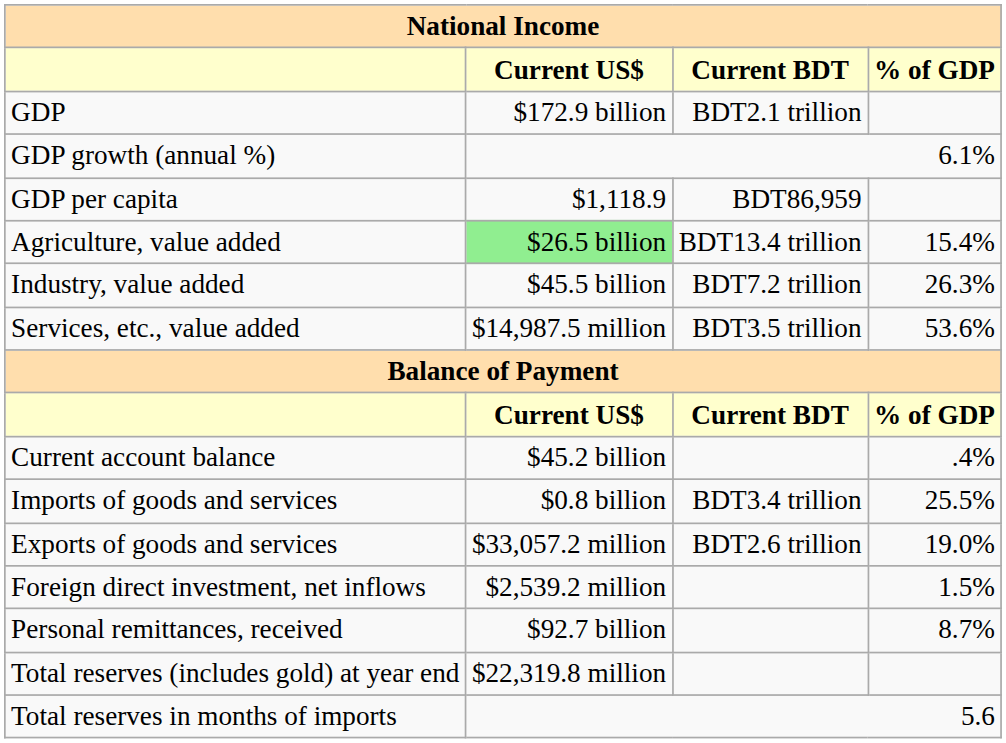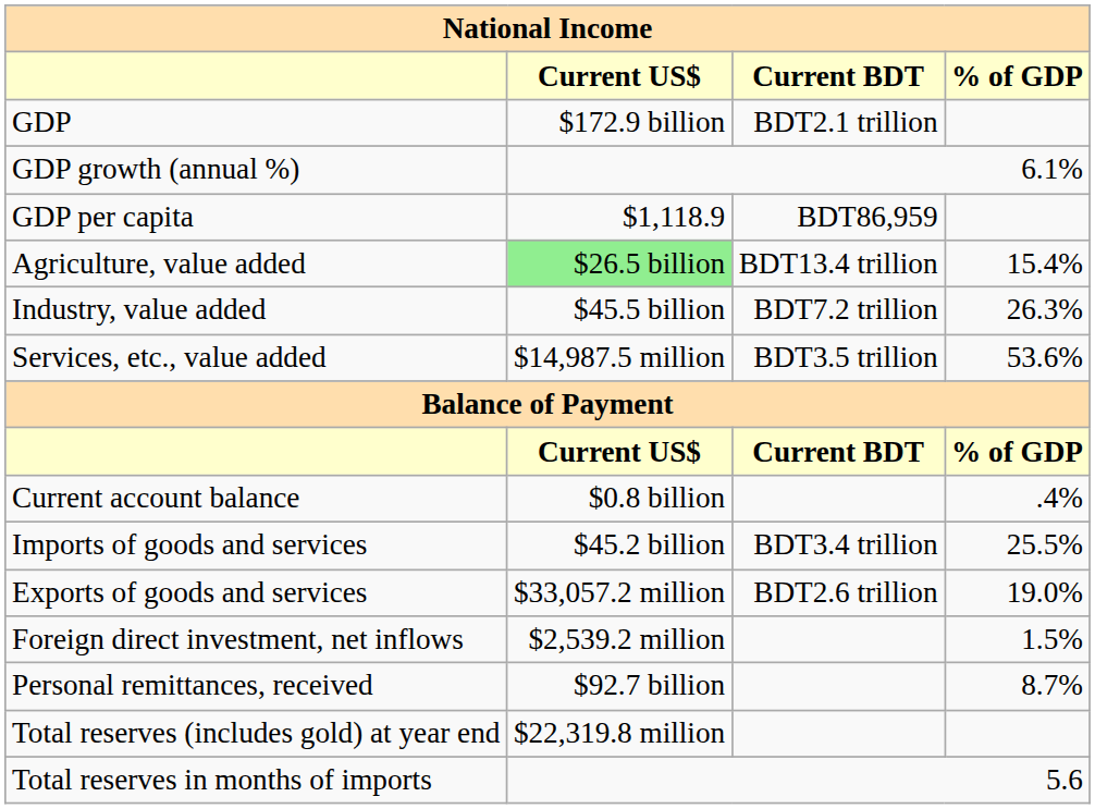 <table class="wikitable">
 <tr>
 <th colspan="4" style="background: #ffdead;">National Income</th>
 </tr>
 <tr>
 <th style="background: #ffffcd;"></th>
 <th style="background: #ffffcd;">Current US$</th>
 <th style="background: #ffffcd;">Current BDT</th>
 <th style="background: #ffffcd;">% of GDP</th>
 </tr>
 <tr>
 <td>GDP</td>
 <td style="text-align: right;">$172.9 billion</td>
 <td style="text-align: right;">BDT2.1 trillion</td>
 <td style="text-align: right;"></td>
 </tr>
 <tr>
 <td>GDP growth (annual %)</td>
 <td colspan="3"  style="text-align: right;">6.1%</td>
 </tr>
 <tr>
 <td>GDP per capita</td>
 <td style="text-align: right;">$1,118.9</td>
 <td style="text-align: right;">BDT86,959</td>
 <td style="text-align: right;"></td>
 </tr>
 <tr>
 <td>Agriculture, value added</td>
 <td style="background: lightgreen; text-align: right;">$26.5 billion</td>
 <td style="text-align: right;">BDT13.4 trillion</td>
 <td style="text-align: right;">15.4%</td>
 </tr>
 <tr>
 <td>Industry, value added</td>
 <td style="text-align: right;">$45.5 billion</td>
 <td style="text-align: right;">BDT7.2 trillion</td>
 <td style="text-align: right;">26.3%</td>
 </tr>
 <tr>
 <td>Services, etc., value added</td>
 <td style="text-align: right;">$14,987.5 million</td>
 <td style="text-align: right;">BDT3.5 trillion</td>
 <td style="text-align: right;">53.6%</td>
 </tr>
 <tr>
 <th colspan="4" style="background: #ffdead;">Balance of Payment</th>
 </tr>
 <tr>
 <th style="background: #ffffcd;"></th>
 <th style="background: #ffffcd;">Current US$</th>
 <th style="background: #ffffcd;">Current BDT</th>
 <th style="background: #ffffcd;">% of GDP</th>
 </tr>
 <tr>
 <td>Current account balance</td>
-<td style="text-align: right;">$45.2 billion</td>
+<td style="text-align: right;">$0.8 billion</td>
 <td style="text-align: right;"></td>
 <td style="text-align: right;">.4%</td>
 </tr>
 <tr>
 <td>Imports of goods and services</td>
-<td style="text-align: right;">$0.8 billion</td>
+<td style="text-align: right;">$45.2 billion</td>
 <td style="text-align: right;">BDT3.4 trillion</td>
 <td style="text-align: right;">25.5%</td>
 </tr>
 <tr>
 <td>Exports of goods and services</td>
 <td style="text-align: right;">$33,057.2 million</td>
 <td style="text-align: right;">BDT2.6 trillion</td>
 <td style="text-align: right;">19.0%</td>
 </tr>
 <tr>
 <td>Foreign direct investment, net inflows</td>
 <td style="text-align: right;">$2,539.2 million</td>
 <td style="text-align: right;"></td>
 <td style="text-align: right;">1.5%</td>
 </tr>
 <tr>
 <td>Personal remittances, received</td>
 <td style="text-align: right;">$92.7 billion</td>
 <td style="text-align: right;"></td>
 <td style="text-align: right;">8.7%</td>
 </tr>
 <tr>
 <td>Total reserves (includes gold) at year end</td>
 <td style="text-align: right;">$22,319.8 million</td>
 <td style="text-align: right;"></td>
 <td style="text-align: right;"></td>
 </tr>
 <tr>
 <td>Total reserves in months of imports</td>
 <td colspan="3"  style="text-align: right;">5.6</td>
 </tr>
 </table>
